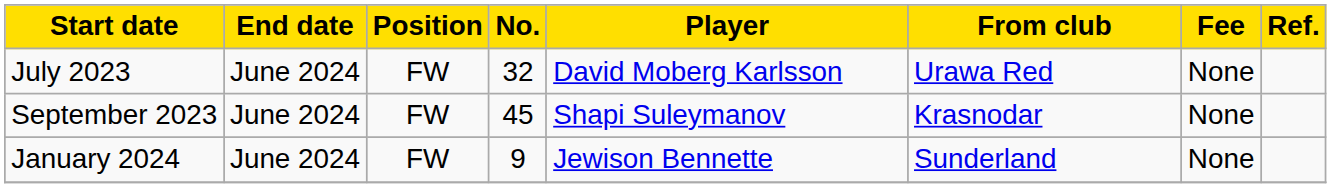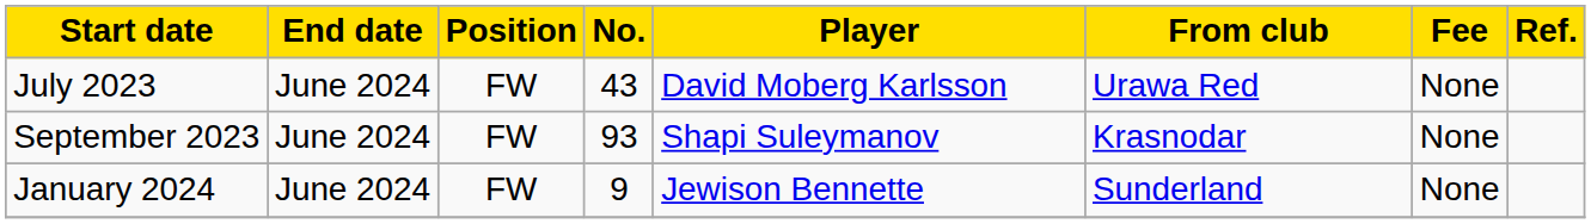 <table class="wikitable sortable">
 <tr>
 <th style="background:#FFDF00; color:black;"><strong>Start date</strong></th>
 <th style="background:#FFDF00; color:black;"><strong>End date</strong></th>
 <th style="background:#FFDF00; color:black;"><strong>Position</strong></th>
 <th style="background:#FFDF00; color:black;"><strong>No.</strong></th>
 <th style="background:#FFDF00; color:black;"; width=200><strong>Player</strong></th>
 <th style="background:#FFDF00; color:black;"; width=150><strong>From club</strong></th>
 <th style="background:#FFDF00; color:black;"><strong>Fee</strong></th>
 <th style="background:#FFDF00; color:black;"><strong>Ref.</strong></th>
 </tr>
 <tr>
 <td>July 2023</td>
 <td>June 2024</td>
 <td style="text-align:center;">FW</td>
-<td style="text-align:center;">32</td>
+<td style="text-align:center;">43</td>
 <td style="text-align:left;"> <a href='#'>David Moberg Karlsson</a></td>
 <td style="text-align:left;"> <a href='#'>Urawa Red</a></td>
 <td>None</td>
 <td></td>
 </tr>
 <tr>
 <td>September 2023</td>
 <td>June 2024</td>
 <td style="text-align:center;">FW</td>
-<td style="text-align:center;">45</td>
+<td style="text-align:center;">93</td>
 <td style="text-align:left;"> <a href='#'>Shapi Suleymanov</a></td>
 <td style="text-align:left;"> <a href='#'>Krasnodar</a></td>
 <td>None</td>
 <td></td>
 </tr>
 <tr>
 <td>January 2024</td>
 <td>June 2024</td>
 <td style="text-align:center;">FW</td>
 <td style="text-align:center;">9</td>
 <td style="text-align:left;"> <a href='#'>Jewison Bennette</a></td>
 <td style="text-align:left;"> <a href='#'>Sunderland</a></td>
 <td>None</td>
 <td></td>
 </tr>
 <tr>
 </tr>
 </table>
